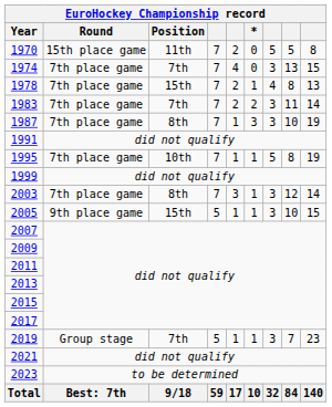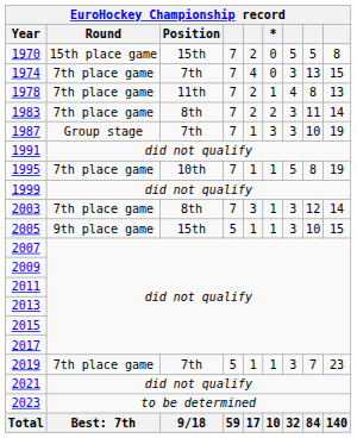 <table class="wikitable" style="text-align: center;">
 <tr>
 <th colspan=9><a href='#'>EuroHockey Championship</a> record</th>
 </tr>
 <tr>
 <th>Year</th>
 <th>Round</th>
 <th>Position</th>
 <th></th>
 <th></th>
 <th> *</th>
 <th></th>
 <th></th>
 <th></th>
 </tr>
 <tr>
 <td> <a href='#'>1970</a></td>
 <td>15th place game</td>
-<td>11th</td>
+<td>15th</td>
 <td>7</td>
 <td>2</td>
 <td>0</td>
 <td>5</td>
 <td>5</td>
 <td>8</td>
 </tr>
 <tr>
 <td> <a href='#'>1974</a></td>
 <td>7th place game</td>
 <td>7th</td>
 <td>7</td>
 <td>4</td>
 <td>0</td>
 <td>3</td>
 <td>13</td>
 <td>15</td>
 </tr>
 <tr>
 <td> <a href='#'>1978</a></td>
 <td>7th place game</td>
-<td>15th</td>
+<td>11th</td>
 <td>7</td>
 <td>2</td>
 <td>1</td>
 <td>4</td>
 <td>8</td>
 <td>13</td>
 </tr>
 <tr>
 <td> <a href='#'>1983</a></td>
 <td>7th place game</td>
-<td>7th</td>
+<td>8th</td>
 <td>7</td>
 <td>2</td>
 <td>2</td>
 <td>3</td>
 <td>11</td>
 <td>14</td>
 </tr>
 <tr>
 <td> <a href='#'>1987</a></td>
-<td>7th place game</td>
-<td>8th</td>
+<td>Group stage</td>
+<td>7th</td>
 <td>7</td>
 <td>1</td>
 <td>3</td>
 <td>3</td>
 <td>10</td>
 <td>19</td>
 </tr>
 <tr>
 <td> <a href='#'>1991</a></td>
 <td colspan=8><em>did not qualify</em></td>
 </tr>
 <tr>
 <td> <a href='#'>1995</a></td>
 <td>7th place game</td>
 <td>10th</td>
 <td>7</td>
 <td>1</td>
 <td>1</td>
 <td>5</td>
 <td>8</td>
 <td>19</td>
 </tr>
 <tr>
 <td> <a href='#'>1999</a></td>
 <td colspan=8><em>did not qualify</em></td>
 </tr>
 <tr>
 <td> <a href='#'>2003</a></td>
 <td>7th place game</td>
 <td>8th</td>
 <td>7</td>
 <td>3</td>
 <td>1</td>
 <td>3</td>
 <td>12</td>
 <td>14</td>
 </tr>
 <tr>
 <td> <a href='#'>2005</a></td>
 <td>9th place game</td>
 <td>15th</td>
 <td>5</td>
 <td>1</td>
 <td>1</td>
 <td>3</td>
 <td>10</td>
 <td>15</td>
 </tr>
 <tr>
 <td> <a href='#'>2007</a></td>
 <td colspan=8 rowspan=6><em>did not qualify</em></td>
 </tr>
 <tr>
 <td> <a href='#'>2009</a></td>
 </tr>
 <tr>
 <td> <a href='#'>2011</a></td>
 </tr>
 <tr>
 <td> <a href='#'>2013</a></td>
 </tr>
 <tr>
 <td> <a href='#'>2015</a></td>
 </tr>
 <tr>
 <td> <a href='#'>2017</a></td>
 </tr>
 <tr>
 <td> <a href='#'>2019</a></td>
-<td>Group stage</td>
+<td>7th place game</td>
 <td>7th</td>
 <td>5</td>
 <td>1</td>
 <td>1</td>
 <td>3</td>
 <td>7</td>
 <td>23</td>
 </tr>
 <tr>
 <td> <a href='#'>2021</a></td>
 <td colspan=8><em>did not qualify</em></td>
 </tr>
 <tr>
 <td> <a href='#'>2023</a></td>
 <td colspan=8><em>to be determined</em></td>
 </tr>
 <tr>
 <th>Total</th>
 <th>Best: 7th</th>
 <th>9/18</th>
 <th>59</th>
 <th>17</th>
 <th>10</th>
 <th>32</th>
 <th>84</th>
 <th>140</th>
 </tr>
 </table>
